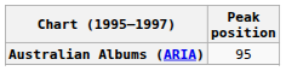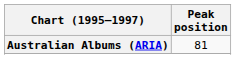 <table class="wikitable sortable plainrowheaders" style="text-align:center;">
 <tr>
 <th>Chart (1995–1997)</th>
 <th>Peak<br>position</th>
 </tr>
 <tr>
 <th scope="row">Australian Albums (<a href='#'>ARIA</a>)</th>
-<td>95</td>
+<td>81</td>
 </tr>
 <tr>
 </tr>
 <tr>
 </tr>
 </table>
